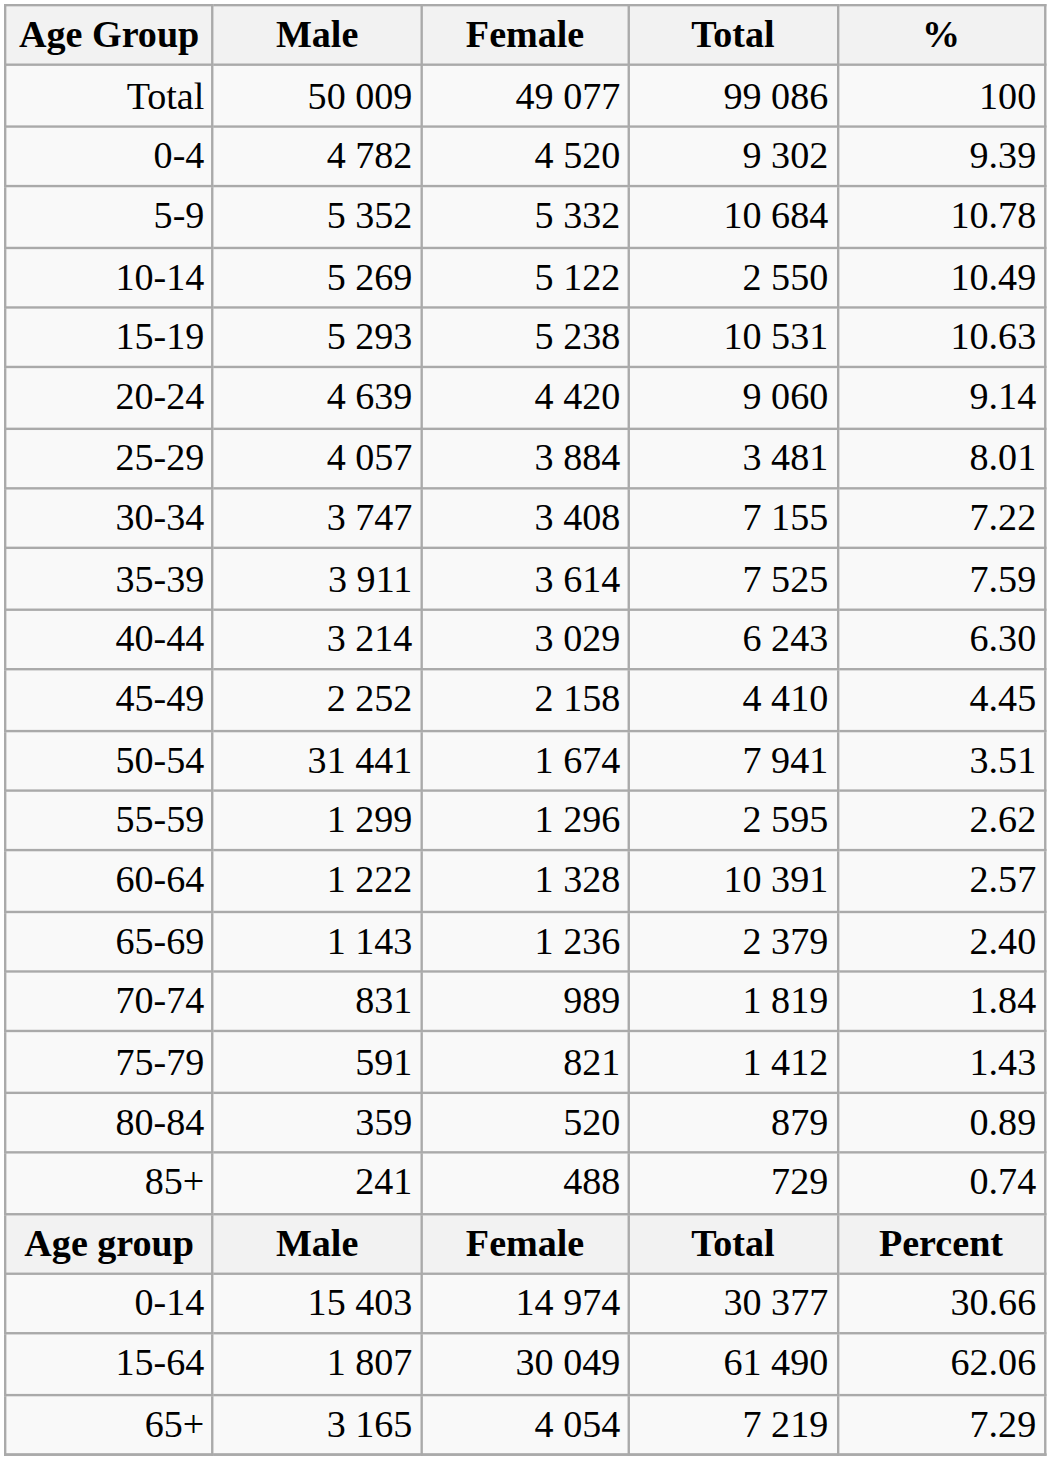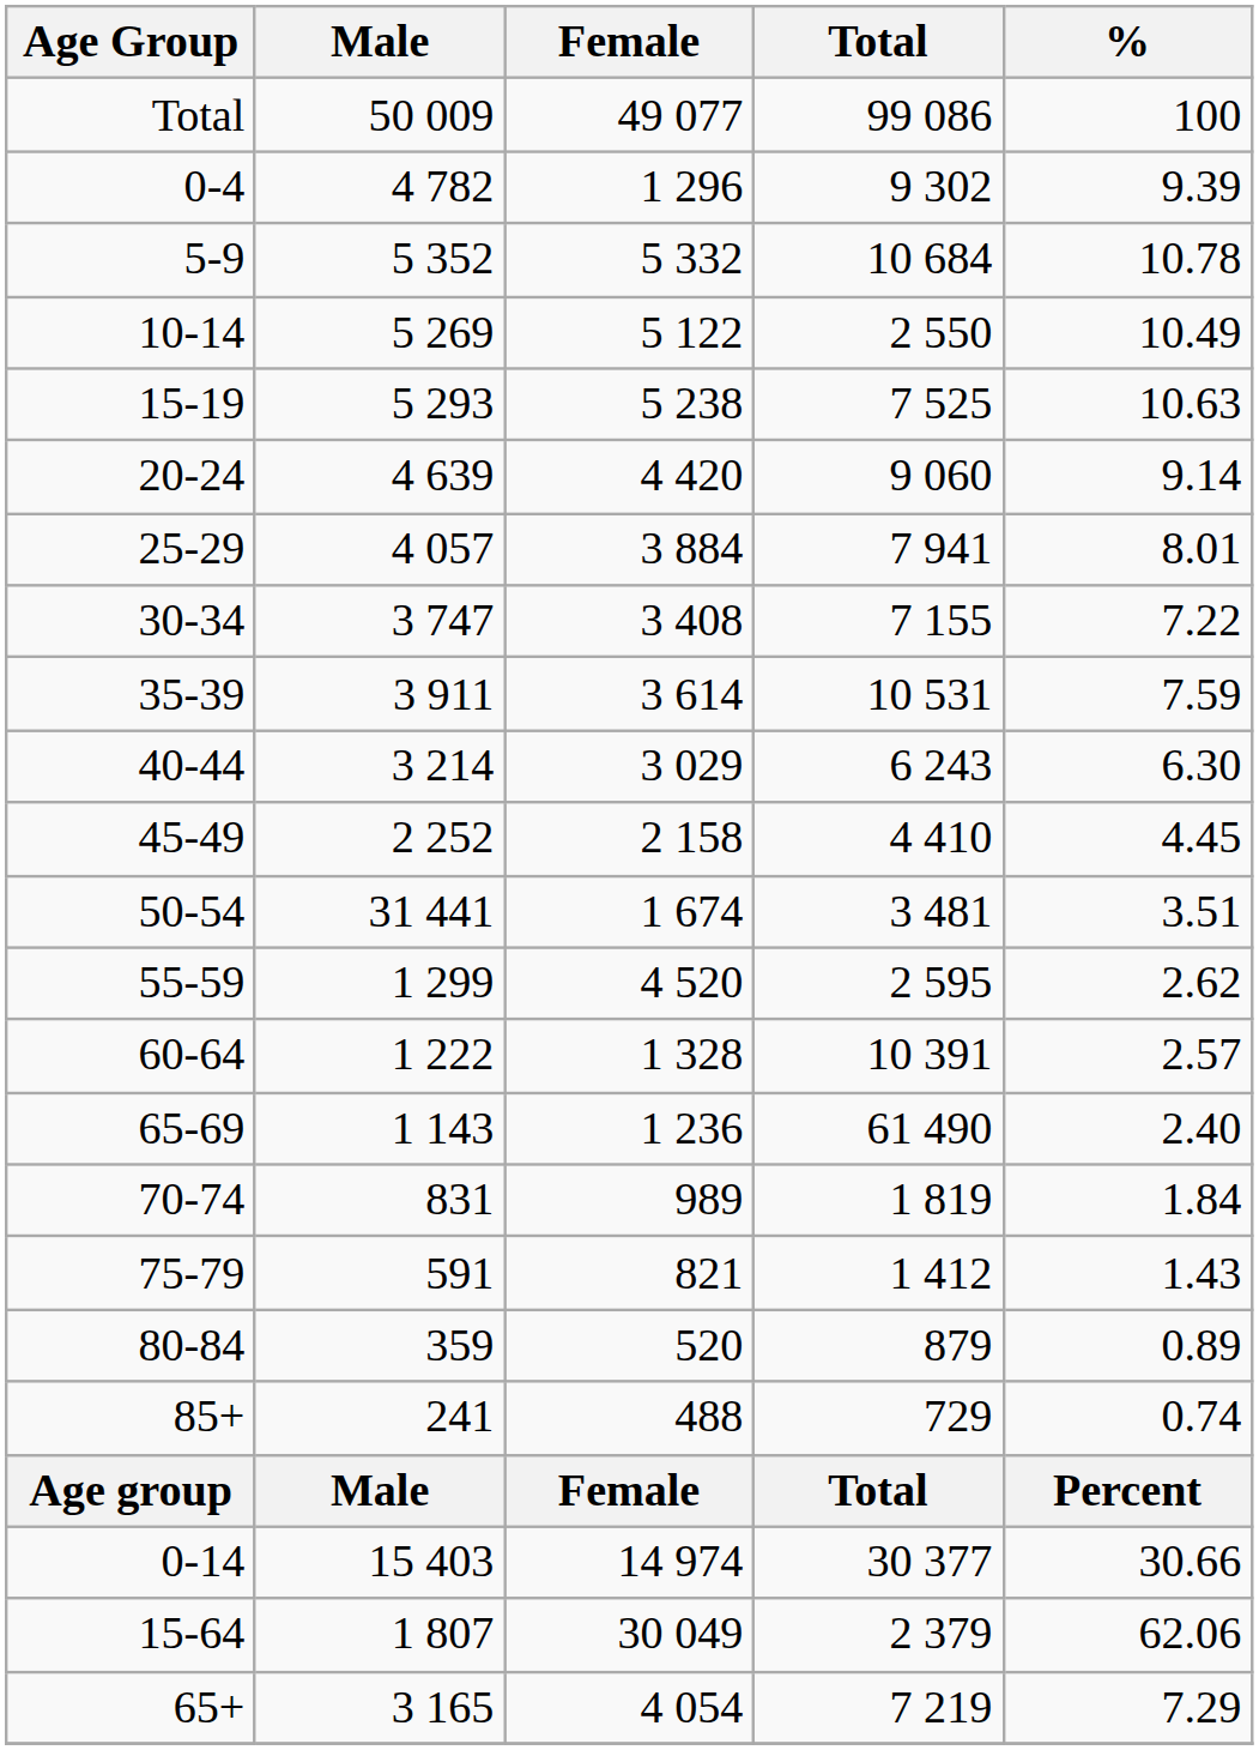 <table class="wikitable">
 <tr>
 <th width="80pt">Age Group</th>
 <th width="80pt">Male</th>
 <th width="80pt">Female</th>
 <th width="80pt">Total</th>
 <th width="80pt">%</th>
 </tr>
 <tr>
 <td align="right">Total</td>
 <td align="right">50 009</td>
 <td align="right">49 077</td>
 <td align="right">99 086</td>
 <td align="right">100</td>
 </tr>
 <tr>
 <td align="right">0-4</td>
 <td align="right">4 782</td>
-<td align="right">4 520</td>
+<td align="right">1 296</td>
 <td align="right">9 302</td>
 <td align="right">9.39</td>
 </tr>
 <tr>
 <td align="right">5-9</td>
 <td align="right">5 352</td>
 <td align="right">5 332</td>
 <td align="right">10 684</td>
 <td align="right">10.78</td>
 </tr>
 <tr>
 <td align="right">10-14</td>
 <td align="right">5 269</td>
 <td align="right">5 122</td>
 <td align="right">2 550</td>
 <td align="right">10.49</td>
 </tr>
 <tr>
 <td align="right">15-19</td>
 <td align="right">5 293</td>
 <td align="right">5 238</td>
-<td align="right">10 531</td>
+<td align="right">7 525</td>
 <td align="right">10.63</td>
 </tr>
 <tr>
 <td align="right">20-24</td>
 <td align="right">4 639</td>
 <td align="right">4 420</td>
 <td align="right">9 060</td>
 <td align="right">9.14</td>
 </tr>
 <tr>
 <td align="right">25-29</td>
 <td align="right">4 057</td>
 <td align="right">3 884</td>
-<td align="right">3 481</td>
+<td align="right">7 941</td>
 <td align="right">8.01</td>
 </tr>
 <tr>
 <td align="right">30-34</td>
 <td align="right">3 747</td>
 <td align="right">3 408</td>
 <td align="right">7 155</td>
 <td align="right">7.22</td>
 </tr>
 <tr>
 <td align="right">35-39</td>
 <td align="right">3 911</td>
 <td align="right">3 614</td>
-<td align="right">7 525</td>
+<td align="right">10 531</td>
 <td align="right">7.59</td>
 </tr>
 <tr>
 <td align="right">40-44</td>
 <td align="right">3 214</td>
 <td align="right">3 029</td>
 <td align="right">6 243</td>
 <td align="right">6.30</td>
 </tr>
 <tr>
 <td align="right">45-49</td>
 <td align="right">2 252</td>
 <td align="right">2 158</td>
 <td align="right">4 410</td>
 <td align="right">4.45</td>
 </tr>
 <tr>
 <td align="right">50-54</td>
 <td align="right">31 441</td>
 <td align="right">1 674</td>
-<td align="right">7 941</td>
+<td align="right">3 481</td>
 <td align="right">3.51</td>
 </tr>
 <tr>
 <td align="right">55-59</td>
 <td align="right">1 299</td>
-<td align="right">1 296</td>
+<td align="right">4 520</td>
 <td align="right">2 595</td>
 <td align="right">2.62</td>
 </tr>
 <tr>
 <td align="right">60-64</td>
 <td align="right">1 222</td>
 <td align="right">1 328</td>
 <td align="right">10 391</td>
 <td align="right">2.57</td>
 </tr>
 <tr>
 <td align="right">65-69</td>
 <td align="right">1 143</td>
 <td align="right">1 236</td>
-<td align="right">2 379</td>
+<td align="right">61 490</td>
 <td align="right">2.40</td>
 </tr>
 <tr>
 <td align="right">70-74</td>
 <td align="right">831</td>
 <td align="right">989</td>
 <td align="right">1 819</td>
 <td align="right">1.84</td>
 </tr>
 <tr>
 <td align="right">75-79</td>
 <td align="right">591</td>
 <td align="right">821</td>
 <td align="right">1 412</td>
 <td align="right">1.43</td>
 </tr>
 <tr>
 <td align="right">80-84</td>
 <td align="right">359</td>
 <td align="right">520</td>
 <td align="right">879</td>
 <td align="right">0.89</td>
 </tr>
 <tr>
 <td align="right">85+</td>
 <td align="right">241</td>
 <td align="right">488</td>
 <td align="right">729</td>
 <td align="right">0.74</td>
 </tr>
 <tr>
 <th width="50">Age group</th>
 <th width="80pt">Male</th>
 <th width="80">Female</th>
 <th width="80">Total</th>
 <th width="50">Percent</th>
 </tr>
 <tr>
 <td align="right">0-14</td>
 <td align="right">15 403</td>
 <td align="right">14 974</td>
 <td align="right">30 377</td>
 <td align="right">30.66</td>
 </tr>
 <tr>
 <td align="right">15-64</td>
 <td align="right">1 807</td>
 <td align="right">30 049</td>
-<td align="right">61 490</td>
+<td align="right">2 379</td>
 <td align="right">62.06</td>
 </tr>
 <tr>
 <td align="right">65+</td>
 <td align="right">3 165</td>
 <td align="right">4 054</td>
 <td align="right">7 219</td>
 <td align="right">7.29</td>
 </tr>
 <tr>
 </tr>
 </table>
